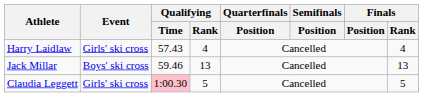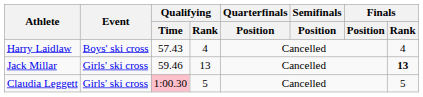 <table class="wikitable">
 <tr>
 <th rowspan="2">Athlete</th>
 <th rowspan="2">Event</th>
 <th colspan="2">Qualifying</th>
 <th>Quarterfinals</th>
 <th>Semifinals</th>
 <th colspan=2>Finals</th>
 </tr>
 <tr>
 <th>Time</th>
 <th>Rank</th>
 <th>Position</th>
 <th>Position</th>
 <th>Position</th>
 <th>Rank</th>
 </tr>
 <tr>
 <td><a href='#'>Harry Laidlaw</a></td>
-<td><a href='#'>Girls' ski cross</a></td>
+<td><a href='#'>Boys' ski cross</a></td>
 <td align="center">57.43</td>
 <td align="center">4</td>
 <td align="center" colspan=3>Cancelled</td>
 <td align="center">4</td>
 </tr>
 <tr>
 <td><a href='#'>Jack Millar</a></td>
-<td><a href='#'>Boys' ski cross</a></td>
+<td><a href='#'>Girls' ski cross</a></td>
 <td align="center">59.46</td>
 <td align="center">13</td>
 <td align="center" colspan=3>Cancelled</td>
-<td align="center">13</td>
+<td align="center"><strong>13</strong></td>
 </tr>
 <tr>
 <td><a href='#'>Claudia Leggett</a></td>
 <td><a href='#'>Girls' ski cross</a></td>
 <td align="center" style="background: pink;">1:00.30</td>
 <td align="center">5</td>
 <td align="center" colspan=3>Cancelled</td>
 <td align="center">5</td>
 </tr>
 </table>
